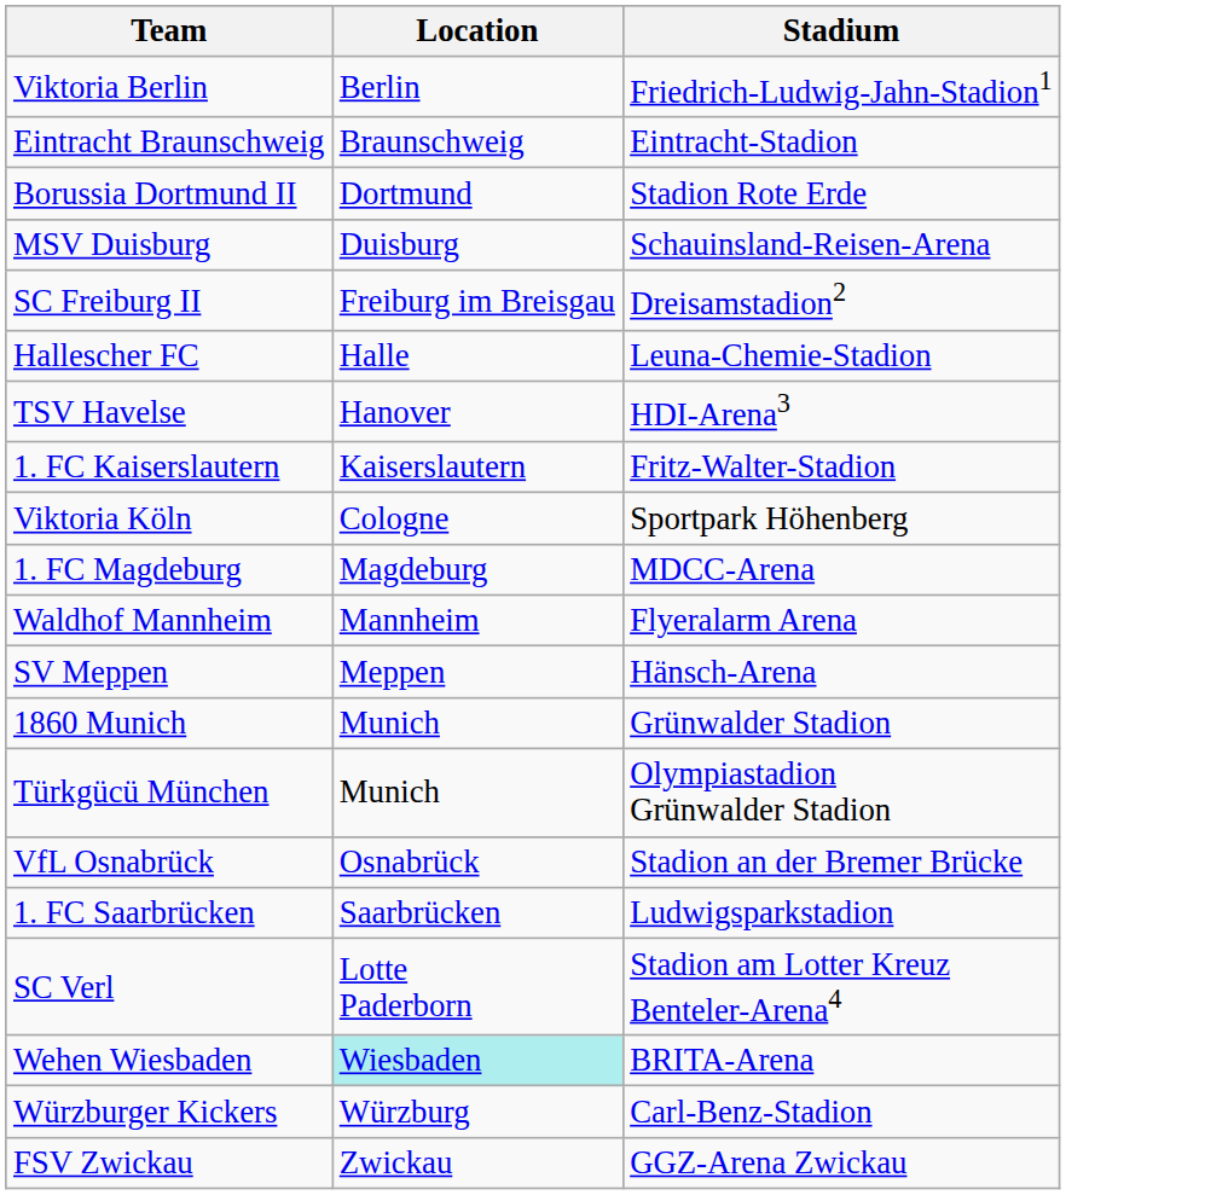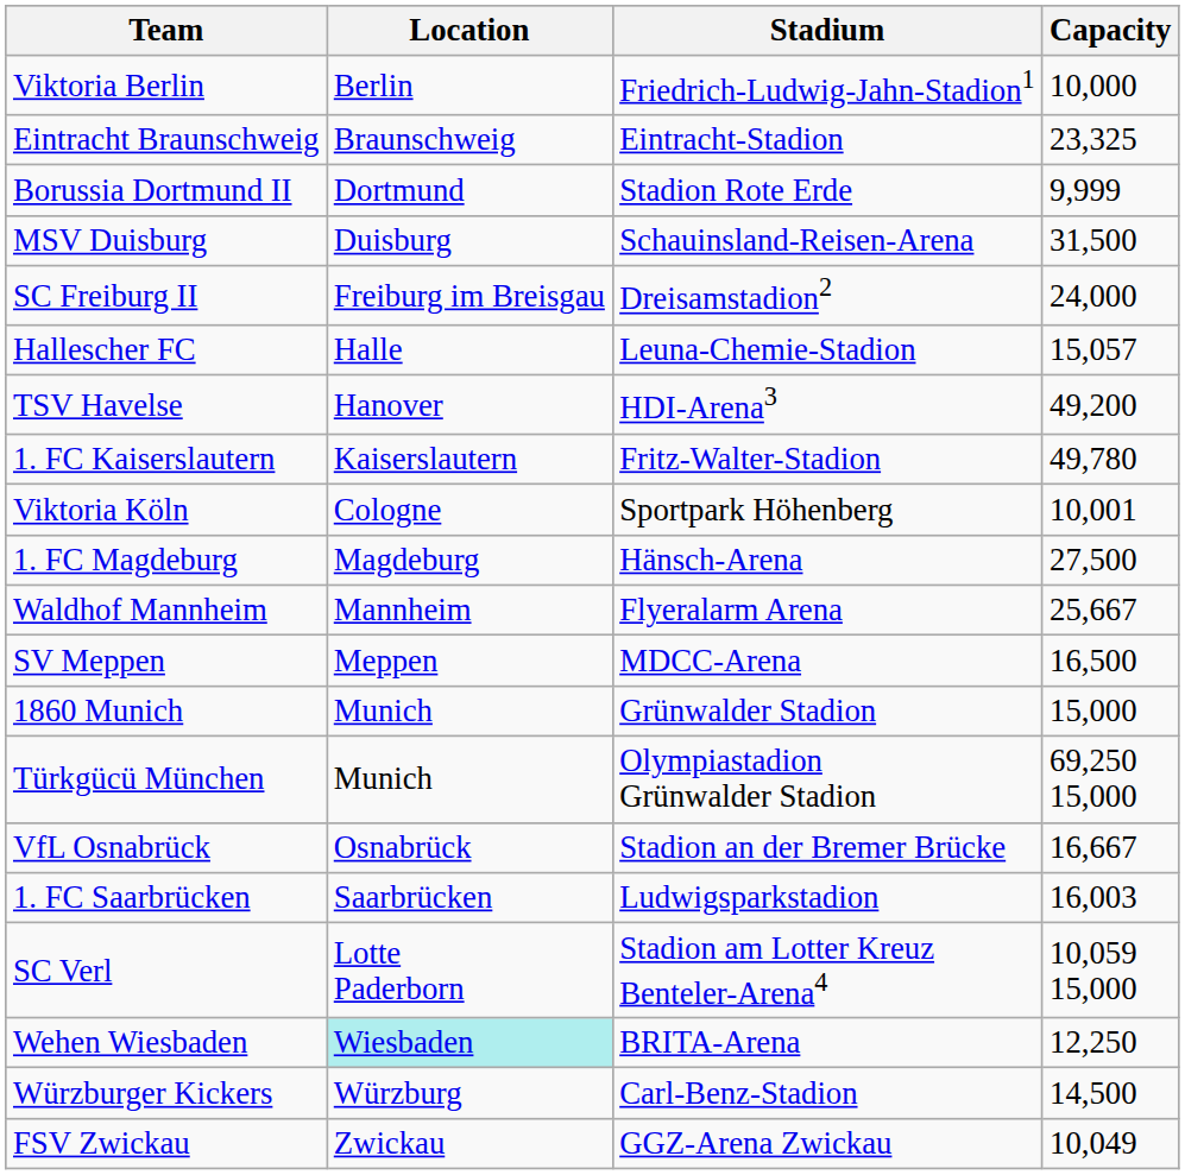 <table class="wikitable sortable" style="text-align:left;">
 <tr>
 <th>Team</th>
 <th>Location</th>
 <th>Stadium</th>
+<th>Capacity</th>
 </tr>
 <tr>
 <td data-sort-value="Berlin"><a href='#'>Viktoria Berlin</a></td>
 <td><a href='#'>Berlin</a></td>
 <td><a href='#'>Friedrich-Ludwig-Jahn-Stadion</a><sup>1</sup></td>
+<td>10,000</td>
 </tr>
 <tr>
 <td data-sort-value="Braunschweig"><a href='#'>Eintracht Braunschweig</a></td>
 <td><a href='#'>Braunschweig</a></td>
 <td><a href='#'>Eintracht-Stadion</a></td>
+<td>23,325</td>
 </tr>
 <tr>
 <td data-sort-value="Dortmund"><a href='#'>Borussia Dortmund II</a></td>
 <td><a href='#'>Dortmund</a></td>
 <td><a href='#'>Stadion Rote Erde</a></td>
+<td>9,999</td>
 </tr>
 <tr>
 <td data-sort-value="Duisburg"><a href='#'>MSV Duisburg</a></td>
 <td><a href='#'>Duisburg</a></td>
 <td><a href='#'>Schauinsland-Reisen-Arena</a></td>
+<td>31,500</td>
 </tr>
 <tr>
 <td data-sort-value="Freiburg"><a href='#'>SC Freiburg II</a></td>
 <td><a href='#'>Freiburg im Breisgau</a></td>
 <td><a href='#'>Dreisamstadion</a><sup>2</sup></td>
+<td>24,000</td>
 </tr>
 <tr>
 <td data-sort-value="Halle"><a href='#'>Hallescher FC</a></td>
 <td><a href='#'>Halle</a></td>
 <td><a href='#'>Leuna-Chemie-Stadion</a></td>
+<td>15,057</td>
 </tr>
 <tr>
 <td data-sort-value="Havelse"><a href='#'>TSV Havelse</a></td>
 <td><a href='#'>Hanover</a></td>
 <td><a href='#'>HDI-Arena</a><sup>3</sup></td>
+<td>49,200</td>
 </tr>
 <tr>
 <td data-sort-value="Kaiserslautern"><a href='#'>1. FC Kaiserslautern</a></td>
 <td><a href='#'>Kaiserslautern</a></td>
 <td><a href='#'>Fritz-Walter-Stadion</a></td>
+<td>49,780</td>
 </tr>
 <tr>
 <td data-sort-value="Koln"><a href='#'>Viktoria Köln</a></td>
 <td><a href='#'>Cologne</a></td>
 <td>Sportpark Höhenberg</td>
+<td>10,001</td>
 </tr>
 <tr>
 <td data-sort-value="Magdeburg"><a href='#'>1. FC Magdeburg</a></td>
 <td><a href='#'>Magdeburg</a></td>
-<td><a href='#'>MDCC-Arena</a></td>
+<td><a href='#'>Hänsch-Arena</a></td>
+<td>27,500</td>
 </tr>
 <tr>
 <td data-sort-value="Mannheim"><a href='#'>Waldhof Mannheim</a></td>
 <td><a href='#'>Mannheim</a></td>
 <td><a href='#'>Flyeralarm Arena</a></td>
+<td>25,667</td>
 </tr>
 <tr>
 <td data-sort-value="Meppen"><a href='#'>SV Meppen</a></td>
 <td><a href='#'>Meppen</a></td>
-<td><a href='#'>Hänsch-Arena</a></td>
+<td><a href='#'>MDCC-Arena</a></td>
+<td>16,500</td>
 </tr>
 <tr>
 <td data-sort-value="Munich, 1860"><a href='#'>1860 Munich</a></td>
 <td><a href='#'>Munich</a></td>
 <td><a href='#'>Grünwalder Stadion</a></td>
+<td>15,000</td>
 </tr>
 <tr>
 <td data-sort-value="Munich, Turkgucu"><a href='#'>Türkgücü München</a></td>
 <td>Munich</td>
 <td><a href='#'>Olympiastadion</a><br>Grünwalder Stadion</td>
+<td>69,250<br>15,000</td>
 </tr>
 <tr>
 <td data-sort-value="Osnabruck"><a href='#'>VfL Osnabrück</a></td>
 <td><a href='#'>Osnabrück</a></td>
 <td><a href='#'>Stadion an der Bremer Brücke</a></td>
+<td>16,667</td>
 </tr>
 <tr>
 <td data-sort-value="Saarbrucken"><a href='#'>1. FC Saarbrücken</a></td>
 <td><a href='#'>Saarbrücken</a></td>
 <td><a href='#'>Ludwigsparkstadion</a></td>
+<td>16,003</td>
 </tr>
 <tr>
 <td data-sort-value="Verl"><a href='#'>SC Verl</a></td>
 <td><a href='#'>Lotte</a><br><a href='#'>Paderborn</a></td>
 <td><a href='#'>Stadion am Lotter Kreuz</a><br><a href='#'>Benteler-Arena</a><sup>4</sup></td>
+<td>10,059<br>15,000</td>
 </tr>
 <tr>
 <td data-sort-value="Wiesbaden"><a href='#'>Wehen Wiesbaden</a></td>
 <td style="background: paleturquoise;"><a href='#'>Wiesbaden</a></td>
 <td><a href='#'>BRITA-Arena</a></td>
+<td>12,250</td>
 </tr>
 <tr>
 <td data-sort-value="Wurzburg"><a href='#'>Würzburger Kickers</a></td>
 <td><a href='#'>Würzburg</a></td>
 <td><a href='#'>Carl-Benz-Stadion</a></td>
+<td>14,500</td>
 </tr>
 <tr>
 <td data-sort-value="Zwickau"><a href='#'>FSV Zwickau</a></td>
 <td><a href='#'>Zwickau</a></td>
 <td><a href='#'>GGZ-Arena Zwickau</a></td>
+<td>10,049</td>
 </tr>
 </table>
